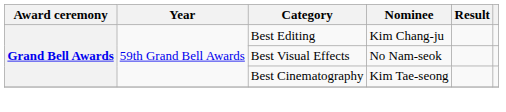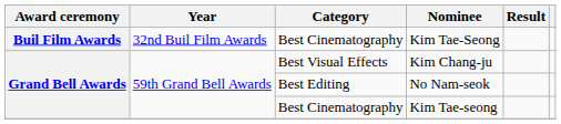 <table class="wikitable plainrowheaders sortable">
 <tr>
 <th scope="col">Award ceremony</th>
 <th scope="col">Year</th>
 <th scope="col">Category</th>
 <th scope="col">Nominee</th>
 <th scope="col">Result</th>
 <th scope="col" class="unsortable"></th>
 </tr>
 <tr>
+<th scope="row" rowspan="1"><a href='#'>Buil Film Awards</a></th>
+<td rowspan="1"><a href='#'>32nd Buil Film Awards</a></td>
+<td>Best Cinematography</td>
+<td>Kim Tae-Seong</td>
+<td></td>
+<td></td>
+</tr>
+<tr>
 <th scope="row" rowspan="3"><a href='#'>Grand Bell Awards</a></th>
 <td rowspan="3"><a href='#'>59th Grand Bell Awards</a></td>
-<td>Best Editing</td>
+<td>Best Visual Effects</td>
 <td>Kim Chang-ju</td>
 <td></td>
 <td></td>
 </tr>
 <tr>
-<td>Best Visual Effects</td>
+<td>Best Editing</td>
 <td>No Nam-seok</td>
 <td></td>
 <td></td>
 </tr>
 <tr>
 <td>Best Cinematography</td>
 <td>Kim Tae-seong</td>
 <td></td>
 <td></td>
 </tr>
 <tr>
 </tr>
 </table>
